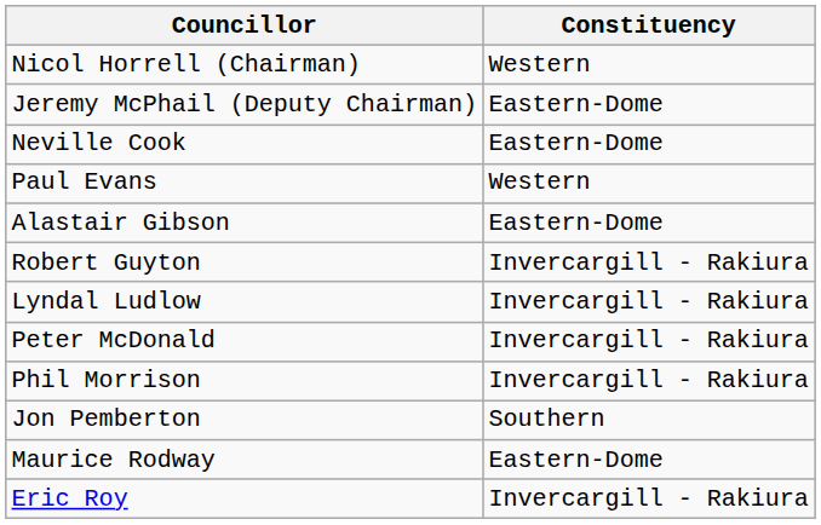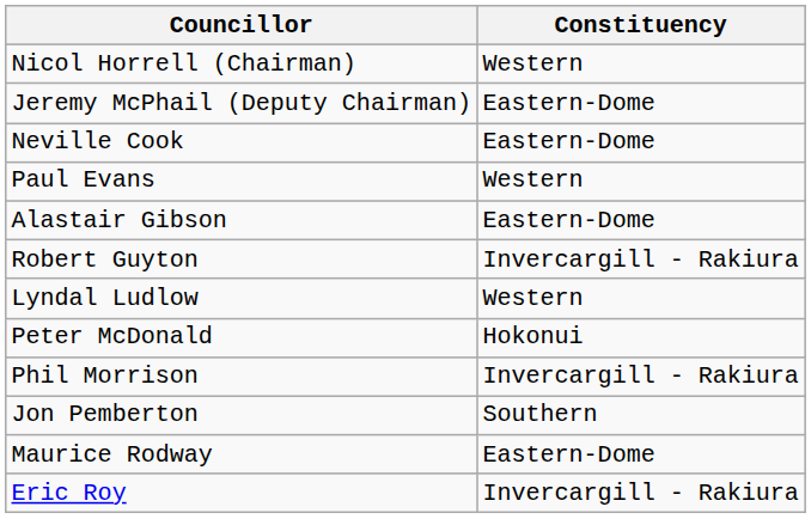 <table class="wikitable">
 <tr>
 <th>Councillor</th>
 <th>Constituency</th>
 </tr>
 <tr>
 <td>Nicol Horrell (Chairman)</td>
 <td>Western</td>
 </tr>
 <tr>
 <td>Jeremy McPhail (Deputy Chairman)</td>
 <td>Eastern-Dome</td>
 </tr>
 <tr>
 <td>Neville Cook</td>
 <td>Eastern-Dome</td>
 </tr>
 <tr>
 <td>Paul Evans</td>
 <td>Western</td>
 </tr>
 <tr>
 <td>Alastair Gibson</td>
 <td>Eastern-Dome</td>
 </tr>
 <tr>
 <td>Robert Guyton</td>
 <td>Invercargill - Rakiura</td>
 </tr>
 <tr>
 <td>Lyndal Ludlow</td>
-<td>Invercargill - Rakiura</td>
+<td>Western</td>
 </tr>
 <tr>
 <td>Peter McDonald</td>
-<td>Invercargill - Rakiura</td>
+<td>Hokonui</td>
 </tr>
 <tr>
 <td>Phil Morrison</td>
 <td>Invercargill - Rakiura</td>
 </tr>
 <tr>
 <td>Jon Pemberton</td>
 <td>Southern</td>
 </tr>
 <tr>
 <td>Maurice Rodway</td>
 <td>Eastern-Dome</td>
 </tr>
 <tr>
 <td><a href='#'>Eric Roy</a></td>
 <td>Invercargill - Rakiura</td>
 </tr>
 </table>
